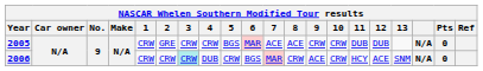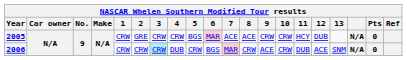 <table class="wikitable" style="text-align:center; font-size:75%">
 <tr>
 <th colspan=21><a href='#'>NASCAR Whelen Southern Modified Tour</a> results</th>
 </tr>
 <tr>
 <th>Year</th>
 <th>Car owner</th>
 <th>No.</th>
 <th>Make</th>
 <th>1</th>
 <th>2</th>
 <th>3</th>
 <th>4</th>
 <th>5</th>
 <th>6</th>
 <th>7</th>
 <th>8</th>
 <th>9</th>
 <th>10</th>
 <th>11</th>
 <th>12</th>
 <th>13</th>
 <th></th>
 <th>Pts</th>
 <th>Ref</th>
 </tr>
 <tr>
 <th><a href='#'>2005</a></th>
 <th rowspan=2>N/A</th>
 <th rowspan=2>9</th>
 <th rowspan=2>N/A</th>
 <td><a href='#'>CRW</a></td>
 <td><a href='#'>GRE</a></td>
 <td><a href='#'>CRW</a></td>
 <td><a href='#'>CRW</a></td>
 <td><a href='#'>BGS</a></td>
 <td style="background:#FFCFCF;"><a href='#'>MAR</a><br></td>
 <td><a href='#'>ACE</a></td>
 <td><a href='#'>ACE</a></td>
 <td><a href='#'>CRW</a></td>
 <td><a href='#'>CRW</a></td>
-<td><a href='#'>DUB</a></td>
+<td><a href='#'>HCY</a></td>
 <td><a href='#'>DUB</a></td>
 <td></td>
 <th>N/A</th>
 <th>0</th>
 <th></th>
 </tr>
 <tr>
 <th><a href='#'>2006</a></th>
 <td><a href='#'>CRW</a></td>
 <td><a href='#'>CRW</a></td>
 <td style="background: paleturquoise;"><a href='#'>CRW</a></td>
 <td><a href='#'>DUB</a></td>
 <td><a href='#'>CRW</a></td>
 <td><a href='#'>BGS</a></td>
 <td style="background:#FFCFCF;"><a href='#'>MAR</a><br></td>
 <td><a href='#'>CRW</a></td>
 <td><a href='#'>ACE</a></td>
 <td><a href='#'>CRW</a></td>
-<td><a href='#'>HCY</a></td>
+<td><a href='#'>DUB</a></td>
 <td><a href='#'>ACE</a></td>
 <td><a href='#'>SNM</a></td>
 <th>N/A</th>
 <th>0</th>
 <th></th>
 </tr>
 </table>
